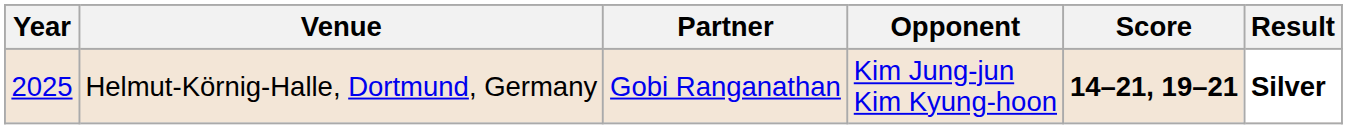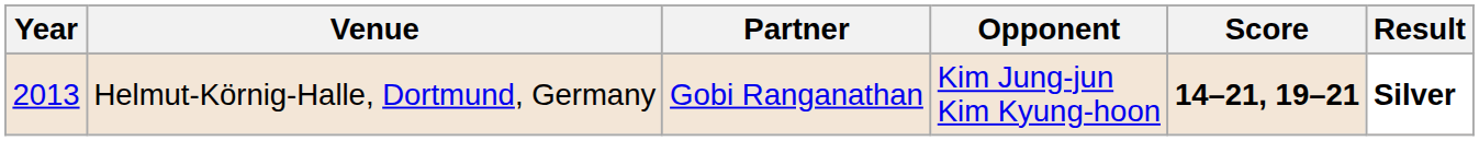 <table class="sortable wikitable" style="font-size: 90%;">
 <tr>
 <th>Year</th>
 <th>Venue</th>
 <th>Partner</th>
 <th>Opponent</th>
 <th>Score</th>
 <th>Result</th>
 </tr>
 <tr style="background:#F3E6D7">
-<td align="center"><a href='#'>2025</a></td>
+<td align="center"><a href='#'>2013</a></td>
 <td align="left">Helmut-Körnig-Halle, <a href='#'>Dortmund</a>, Germany</td>
 <td align="left"> <a href='#'>Gobi Ranganathan</a></td>
 <td align="left"> <a href='#'>Kim Jung-jun</a><br> <a href='#'>Kim Kyung-hoon</a></td>
 <td align="left"><strong>14–21, 19–21</strong></td>
 <td style="text-align:left; background:white"> <strong>Silver</strong></td>
 </tr>
 </table>
